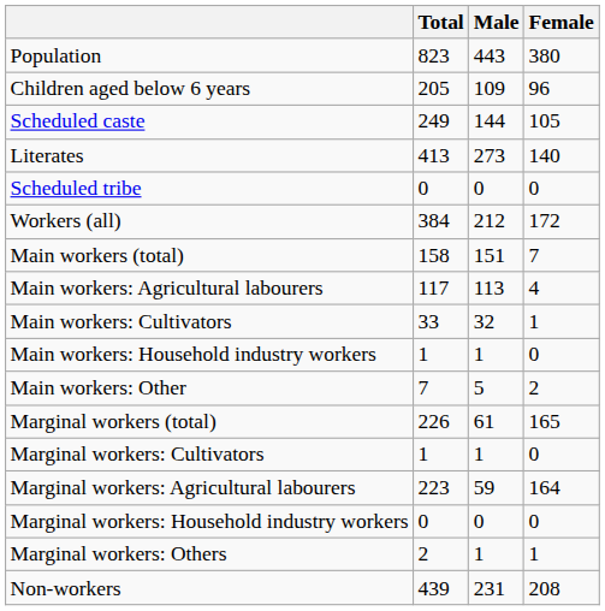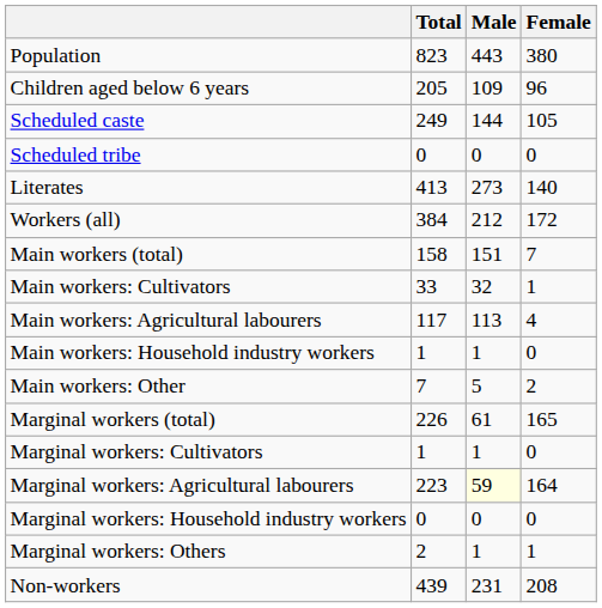 <table class="wikitable sortable">
 <tr>
 <th></th>
 <th>Total</th>
 <th>Male</th>
 <th>Female</th>
 </tr>
 <tr>
 <td>Population</td>
 <td>823</td>
 <td>443</td>
 <td>380</td>
 </tr>
 <tr>
 <td>Children aged below 6 years</td>
 <td>205</td>
 <td>109</td>
 <td>96</td>
 </tr>
 <tr>
 <td><a href='#'>Scheduled caste</a></td>
 <td>249</td>
 <td>144</td>
 <td>105</td>
 </tr>
 <tr>
+<td><a href='#'>Scheduled tribe</a></td>
+<td>0</td>
+<td>0</td>
+<td>0</td>
+</tr>
+<tr>
 <td>Literates</td>
 <td>413</td>
 <td>273</td>
 <td>140</td>
-</tr>
-<tr>
-<td><a href='#'>Scheduled tribe</a></td>
-<td>0</td>
-<td>0</td>
-<td>0</td>
 </tr>
 <tr>
 <td>Workers (all)</td>
 <td>384</td>
 <td>212</td>
 <td>172</td>
 </tr>
 <tr>
 <td>Main workers (total)</td>
 <td>158</td>
 <td>151</td>
 <td>7</td>
 </tr>
 <tr>
+<td>Main workers: Cultivators</td>
+<td>33</td>
+<td>32</td>
+<td>1</td>
+</tr>
+<tr>
 <td>Main workers: Agricultural labourers</td>
 <td>117</td>
 <td>113</td>
 <td>4</td>
-</tr>
-<tr>
-<td>Main workers: Cultivators</td>
-<td>33</td>
-<td>32</td>
-<td>1</td>
 </tr>
 <tr>
 <td>Main workers: Household industry workers</td>
 <td>1</td>
 <td>1</td>
 <td>0</td>
 </tr>
 <tr>
 <td>Main workers: Other</td>
 <td>7</td>
 <td>5</td>
 <td>2</td>
 </tr>
 <tr>
 <td>Marginal workers (total)</td>
 <td>226</td>
 <td>61</td>
 <td>165</td>
 </tr>
 <tr>
 <td>Marginal workers: Cultivators</td>
 <td>1</td>
 <td>1</td>
 <td>0</td>
 </tr>
 <tr>
 <td>Marginal workers: Agricultural labourers</td>
 <td>223</td>
-<td>59</td>
+<td style="background: lightyellow;">59</td>
 <td>164</td>
 </tr>
 <tr>
 <td>Marginal workers: Household industry workers</td>
 <td>0</td>
 <td>0</td>
 <td>0</td>
 </tr>
 <tr>
 <td>Marginal workers: Others</td>
 <td>2</td>
 <td>1</td>
 <td>1</td>
 </tr>
 <tr>
 <td>Non-workers</td>
 <td>439</td>
 <td>231</td>
 <td>208</td>
 </tr>
 </table>
